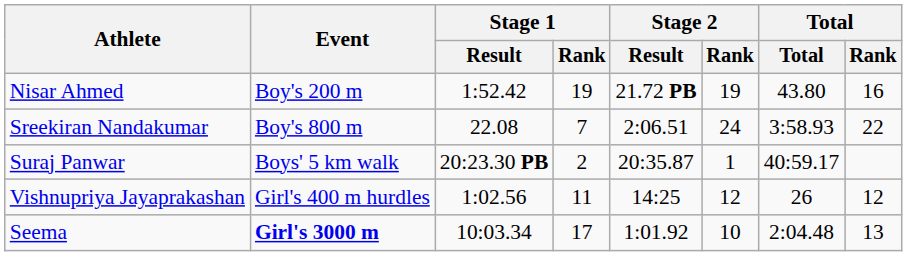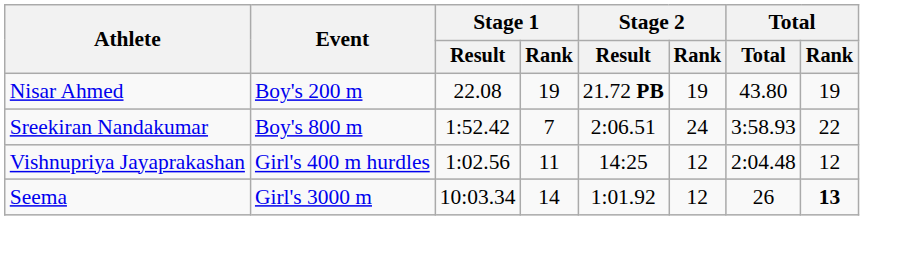 <table class=wikitable style="text-align:center; font-size:90%">
 <tr>
 <th rowspan="2">Athlete</th>
 <th rowspan="2">Event</th>
 <th colspan=2>Stage 1</th>
 <th colspan=2>Stage 2</th>
 <th colspan=2>Total</th>
 </tr>
 <tr style="font-size:95%">
 <th>Result</th>
 <th>Rank</th>
 <th>Result</th>
 <th>Rank</th>
 <th>Total</th>
 <th>Rank</th>
 </tr>
 <tr>
 <td align=left><a href='#'>Nisar Ahmed</a></td>
 <td align=left><a href='#'>Boy's 200 m</a></td>
-<td>1:52.42</td>
+<td>22.08</td>
 <td>19</td>
 <td>21.72 <strong>PB</strong></td>
 <td>19</td>
 <td>43.80</td>
-<td>16</td>
+<td>19</td>
 </tr>
 <tr>
 <td align=left><a href='#'>Sreekiran Nandakumar</a></td>
 <td align=left><a href='#'>Boy's 800 m</a></td>
-<td>22.08</td>
+<td>1:52.42</td>
 <td>7</td>
 <td>2:06.51</td>
 <td>24</td>
 <td>3:58.93</td>
 <td>22</td>
-</tr>
-<tr>
-<td align=left><a href='#'>Suraj Panwar</a></td>
-<td align=left><a href='#'>Boys' 5 km walk</a></td>
-<td>20:23.30 <strong>PB</strong></td>
-<td>2</td>
-<td>20:35.87</td>
-<td>1</td>
-<td>40:59.17</td>
-<td></td>
 </tr>
 <tr>
 <td align=left><a href='#'>Vishnupriya Jayaprakashan</a></td>
 <td align=left><a href='#'>Girl's 400 m hurdles</a></td>
 <td>1:02.56</td>
 <td>11</td>
 <td>14:25</td>
 <td>12</td>
-<td>26</td>
+<td>2:04.48</td>
 <td>12</td>
 </tr>
 <tr>
 <td align=left><a href='#'>Seema</a></td>
-<td align=left><strong><a href='#'>Girl's 3000 m</a></strong></td>
+<td align=left><a href='#'>Girl's 3000 m</a></td>
 <td>10:03.34</td>
-<td>17</td>
+<td>14</td>
 <td>1:01.92</td>
-<td>10</td>
-<td>2:04.48</td>
-<td>13</td>
+<td>12</td>
+<td>26</td>
+<td><strong>13</strong></td>
 </tr>
 </table>
